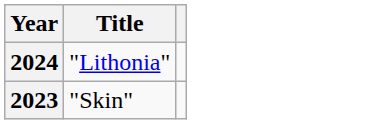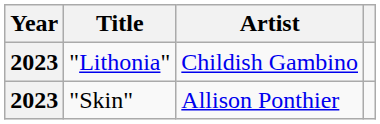 <table class="wikitable plainrowheaders">
 <tr>
 <th scope="col">Year</th>
 <th scope="col">Title</th>
+<th scope="col">Artist</th>
 <th scope="col"></th>
 </tr>
 <tr>
-<th scope="row">2024</th>
+<th scope="row">2023</th>
 <td>"<a href='#'>Lithonia</a>"</td>
+<td><a href='#'>Childish Gambino</a></td>
 <td style="text-align:center;"></td>
 </tr>
 <tr>
 <th scope="row">2023</th>
 <td>"Skin"</td>
+<td><a href='#'>Allison Ponthier</a></td>
 <td style="text-align:center;"></td>
 </tr>
 </table>
